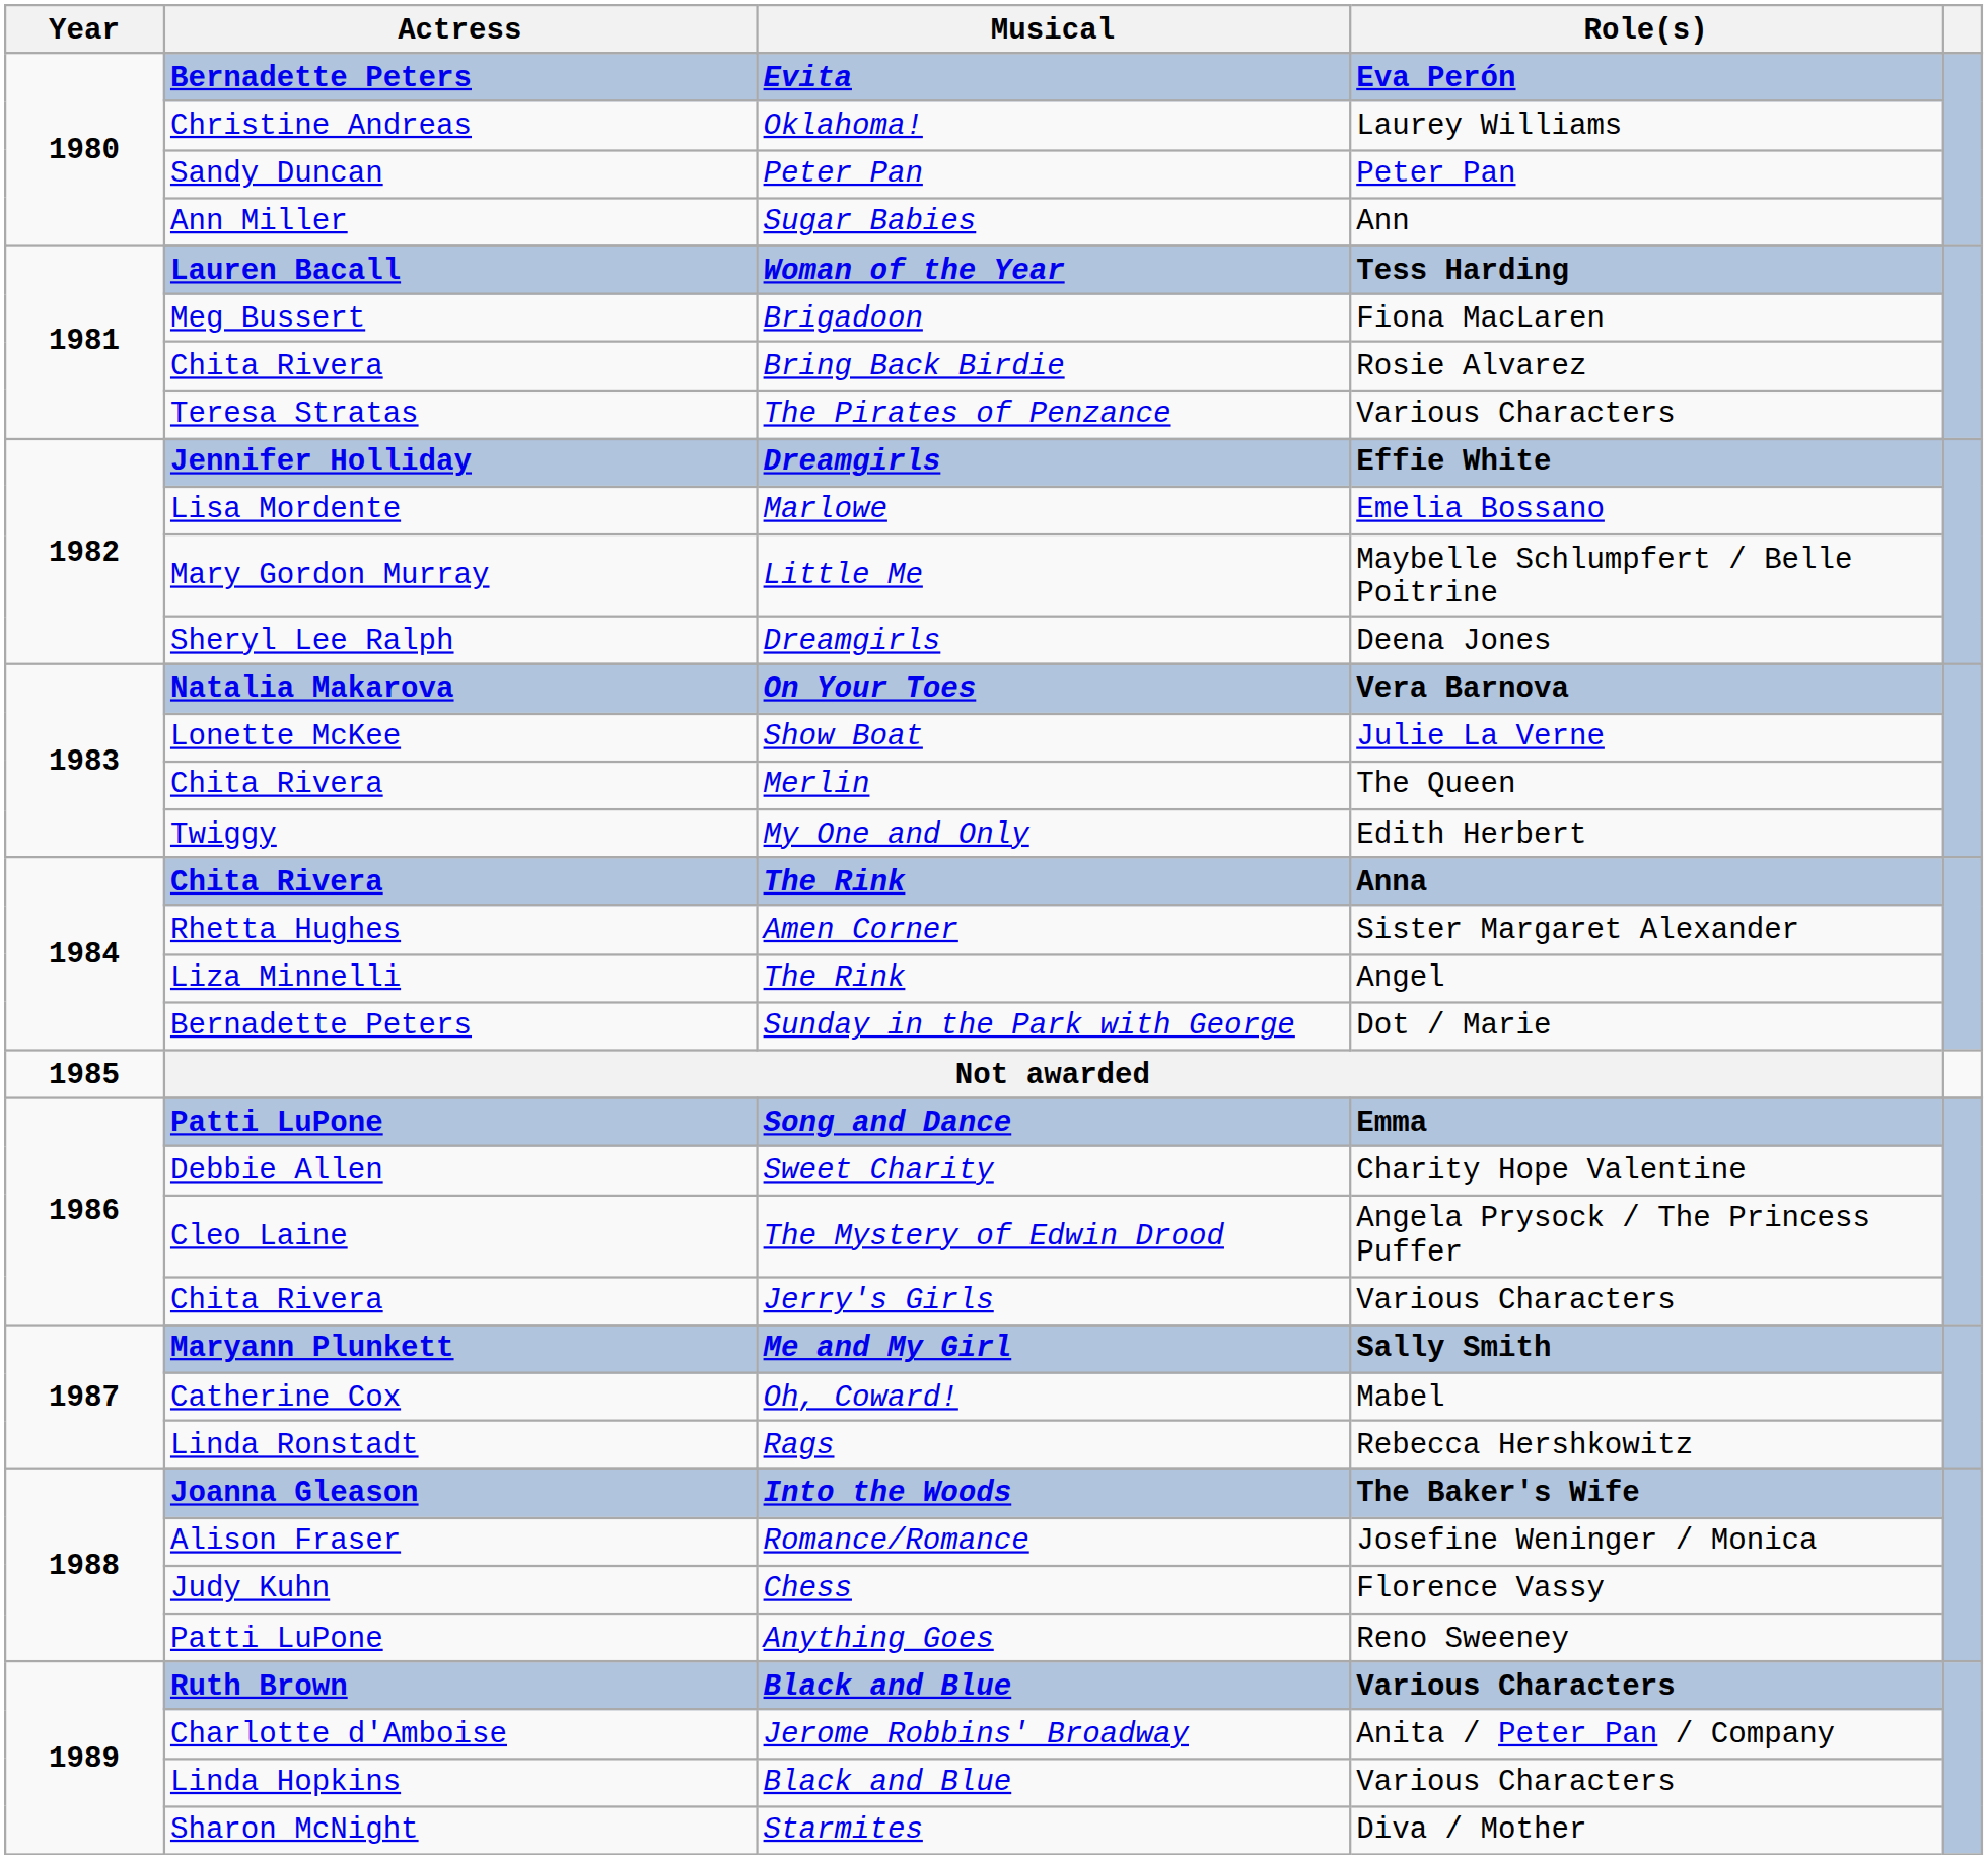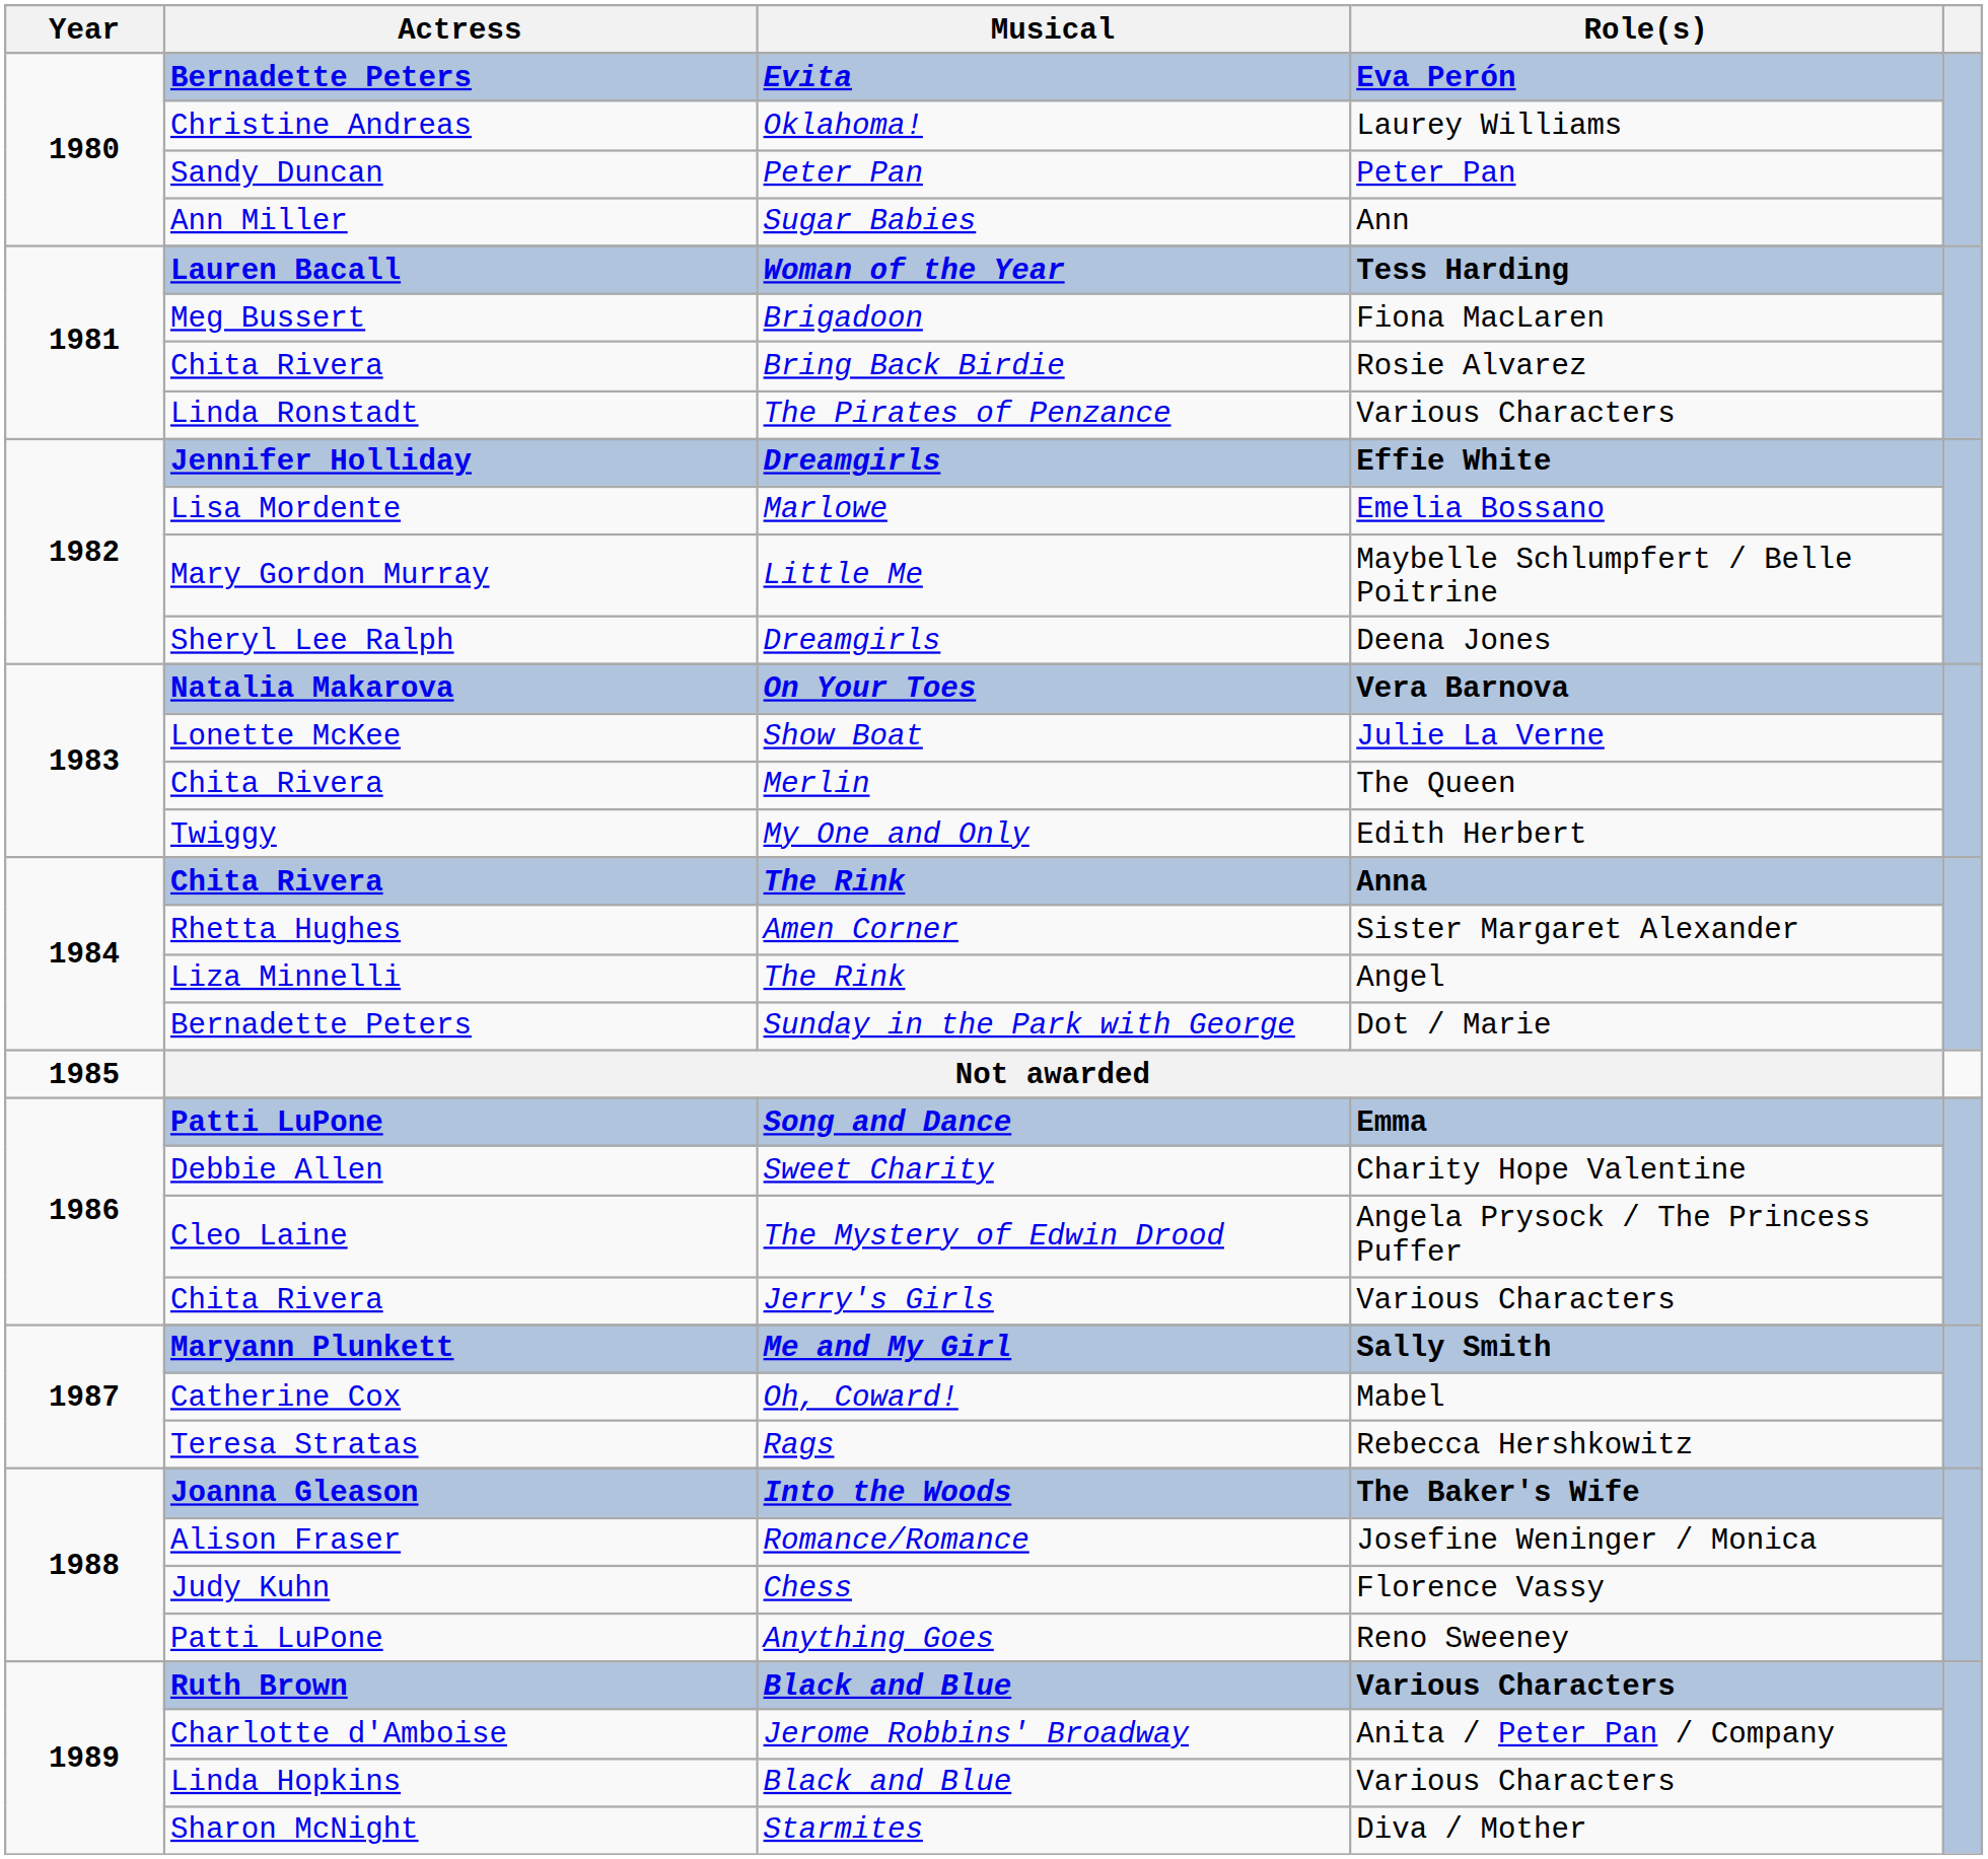 <table class="wikitable sortable">
 <tr>
 <th scope="col" style="width:8%;">Year</th>
 <th scope="col" style="width:30%;">Actress</th>
 <th scope="col" style="width:30%;">Musical</th>
 <th scope="col" style="width:30%;">Role(s)</th>
 <th scope="col" style="width:2%;" class="unsortable"></th>
 </tr>
 <tr>
 <td rowspan="5" align="center"><strong>1980</strong> <br> </td>
 </tr>
 <tr style="background:#B0C4DE">
 <td><strong><a href='#'>Bernadette Peters</a></strong></td>
 <td><strong><em><a href='#'>Evita</a></em></strong></td>
 <td><strong><a href='#'>Eva Perón</a></strong></td>
 <td rowspan="5" align="center"></td>
 </tr>
 <tr>
 <td><a href='#'>Christine Andreas</a></td>
 <td><em><a href='#'>Oklahoma!</a></em></td>
 <td>Laurey Williams</td>
 </tr>
 <tr>
 <td><a href='#'>Sandy Duncan</a></td>
 <td><em><a href='#'>Peter Pan</a></em></td>
 <td><a href='#'>Peter Pan</a></td>
 </tr>
 <tr>
 <td><a href='#'>Ann Miller</a></td>
 <td><em><a href='#'>Sugar Babies</a></em></td>
 <td>Ann</td>
 </tr>
 <tr>
 <td rowspan="5" align="center"><strong>1981</strong> <br> </td>
 </tr>
 <tr style="background:#B0C4DE">
 <td><strong><a href='#'>Lauren Bacall</a></strong></td>
 <td><strong><em><a href='#'>Woman of the Year</a></em></strong></td>
 <td><strong>Tess Harding</strong></td>
 <td rowspan="5" align="center"></td>
 </tr>
 <tr>
 <td><a href='#'>Meg Bussert</a></td>
 <td><em><a href='#'>Brigadoon</a></em></td>
 <td>Fiona MacLaren</td>
 </tr>
 <tr>
 <td><a href='#'>Chita Rivera</a></td>
 <td><em><a href='#'>Bring Back Birdie</a></em></td>
 <td>Rosie Alvarez</td>
 </tr>
 <tr>
-<td><a href='#'>Teresa Stratas</a></td>
+<td><a href='#'>Linda Ronstadt</a></td>
 <td><em><a href='#'>The Pirates of Penzance</a></em></td>
 <td>Various Characters</td>
 </tr>
 <tr>
 <td rowspan="5" align="center"><strong>1982</strong> <br> </td>
 </tr>
 <tr style="background:#B0C4DE">
 <td><strong><a href='#'>Jennifer Holliday</a></strong></td>
 <td><strong><em><a href='#'>Dreamgirls</a></em></strong></td>
 <td><strong>Effie White</strong></td>
 <td rowspan="5" align="center"></td>
 </tr>
 <tr>
 <td><a href='#'>Lisa Mordente</a></td>
 <td><em><a href='#'>Marlowe</a></em></td>
 <td><a href='#'>Emelia Bossano</a></td>
 </tr>
 <tr>
 <td><a href='#'>Mary Gordon Murray</a></td>
 <td><em><a href='#'>Little Me</a></em></td>
 <td>Maybelle Schlumpfert / Belle Poitrine</td>
 </tr>
 <tr>
 <td><a href='#'>Sheryl Lee Ralph</a></td>
 <td><em><a href='#'>Dreamgirls</a></em></td>
 <td>Deena Jones</td>
 </tr>
 <tr>
 <td rowspan="5" align="center"><strong>1983</strong> <br> </td>
 </tr>
 <tr style="background:#B0C4DE">
 <td><strong><a href='#'>Natalia Makarova</a></strong></td>
 <td><strong><em><a href='#'>On Your Toes</a></em></strong></td>
 <td><strong>Vera Barnova</strong></td>
 <td rowspan="5" align="center"></td>
 </tr>
 <tr>
 <td><a href='#'>Lonette McKee</a></td>
 <td><em><a href='#'>Show Boat</a></em></td>
 <td><a href='#'>Julie La Verne</a></td>
 </tr>
 <tr>
 <td><a href='#'>Chita Rivera</a></td>
 <td><em><a href='#'>Merlin</a></em></td>
 <td>The Queen</td>
 </tr>
 <tr>
 <td><a href='#'>Twiggy</a></td>
 <td><em><a href='#'>My One and Only</a></em></td>
 <td>Edith Herbert</td>
 </tr>
 <tr>
 <td rowspan="5" align="center"><strong>1984</strong> <br> </td>
 </tr>
 <tr style="background:#B0C4DE">
 <td><strong><a href='#'>Chita Rivera</a></strong></td>
 <td><strong><em><a href='#'>The Rink</a></em></strong></td>
 <td><strong>Anna</strong></td>
 <td rowspan="4" align="center"></td>
 </tr>
 <tr>
 <td><a href='#'>Rhetta Hughes</a></td>
 <td><em><a href='#'>Amen Corner</a></em></td>
 <td>Sister Margaret Alexander</td>
 </tr>
 <tr>
 <td><a href='#'>Liza Minnelli</a></td>
 <td><em><a href='#'>The Rink</a></em></td>
 <td>Angel</td>
 </tr>
 <tr>
 <td><a href='#'>Bernadette Peters</a></td>
 <td><em><a href='#'>Sunday in the Park with George</a></em></td>
 <td>Dot / Marie</td>
 </tr>
 <tr>
 <td align="center"><strong>1985</strong> <br> </td>
 <th colspan="3">Not awarded</th>
 <td align="center"></td>
 </tr>
 <tr>
 <td rowspan="5" align="center"><strong>1986</strong> <br> </td>
 </tr>
 <tr style="background:#B0C4DE">
 <td><strong><a href='#'>Patti LuPone</a></strong></td>
 <td><strong><em><a href='#'>Song and Dance</a></em></strong></td>
 <td><strong>Emma</strong></td>
 <td rowspan="5" align="center"></td>
 </tr>
 <tr>
 <td><a href='#'>Debbie Allen</a></td>
 <td><em><a href='#'>Sweet Charity</a></em></td>
 <td>Charity Hope Valentine</td>
 </tr>
 <tr>
 <td><a href='#'>Cleo Laine</a></td>
 <td><em><a href='#'>The Mystery of Edwin Drood</a></em></td>
 <td>Angela Prysock / The Princess Puffer</td>
 </tr>
 <tr>
 <td><a href='#'>Chita Rivera</a></td>
 <td><em><a href='#'>Jerry's Girls</a></em></td>
 <td>Various Characters</td>
 </tr>
 <tr>
 <td rowspan="4" align="center"><strong>1987</strong> <br> </td>
 </tr>
 <tr style="background:#B0C4DE">
 <td><strong><a href='#'>Maryann Plunkett</a></strong></td>
 <td><strong><em><a href='#'>Me and My Girl</a></em></strong></td>
 <td><strong>Sally Smith</strong></td>
 <td rowspan="4" align="center"></td>
 </tr>
 <tr>
 <td><a href='#'>Catherine Cox</a></td>
 <td><em><a href='#'>Oh, Coward!</a></em></td>
 <td>Mabel</td>
 </tr>
 <tr>
-<td><a href='#'>Linda Ronstadt</a></td>
+<td><a href='#'>Teresa Stratas</a></td>
 <td><em><a href='#'>Rags</a></em></td>
 <td>Rebecca Hershkowitz</td>
 </tr>
 <tr>
 <td rowspan="5" align="center"><strong>1988</strong> <br> </td>
 </tr>
 <tr style="background:#B0C4DE">
 <td><strong><a href='#'>Joanna Gleason</a></strong></td>
 <td><strong><em><a href='#'>Into the Woods</a></em></strong></td>
 <td><strong>The Baker's Wife</strong></td>
 <td rowspan="5" align="center"></td>
 </tr>
 <tr>
 <td><a href='#'>Alison Fraser</a></td>
 <td><em><a href='#'>Romance/Romance</a></em></td>
 <td>Josefine Weninger / Monica</td>
 </tr>
 <tr>
 <td><a href='#'>Judy Kuhn</a></td>
 <td><em> <a href='#'>Chess</a></em></td>
 <td>Florence Vassy</td>
 </tr>
 <tr>
 <td><a href='#'>Patti LuPone</a></td>
 <td><em><a href='#'>Anything Goes</a></em></td>
 <td>Reno Sweeney</td>
 </tr>
 <tr>
 <td rowspan="5" align="center"><strong>1989</strong> <br> </td>
 </tr>
 <tr style="background:#B0C4DE">
 <td><strong><a href='#'>Ruth Brown</a></strong></td>
 <td><strong><em><a href='#'>Black and Blue</a></em></strong></td>
 <td><strong>Various Characters</strong></td>
 <td rowspan="5" align="center"></td>
 </tr>
 <tr>
 <td><a href='#'>Charlotte d'Amboise</a></td>
 <td><em><a href='#'>Jerome Robbins' Broadway</a></em></td>
 <td>Anita / <a href='#'>Peter Pan</a> / Company</td>
 </tr>
 <tr>
 <td><a href='#'>Linda Hopkins</a></td>
 <td><em><a href='#'>Black and Blue</a></em></td>
 <td>Various Characters</td>
 </tr>
 <tr>
 <td><a href='#'>Sharon McNight</a></td>
 <td><em><a href='#'>Starmites</a></em></td>
 <td>Diva / Mother</td>
 </tr>
 </table>
